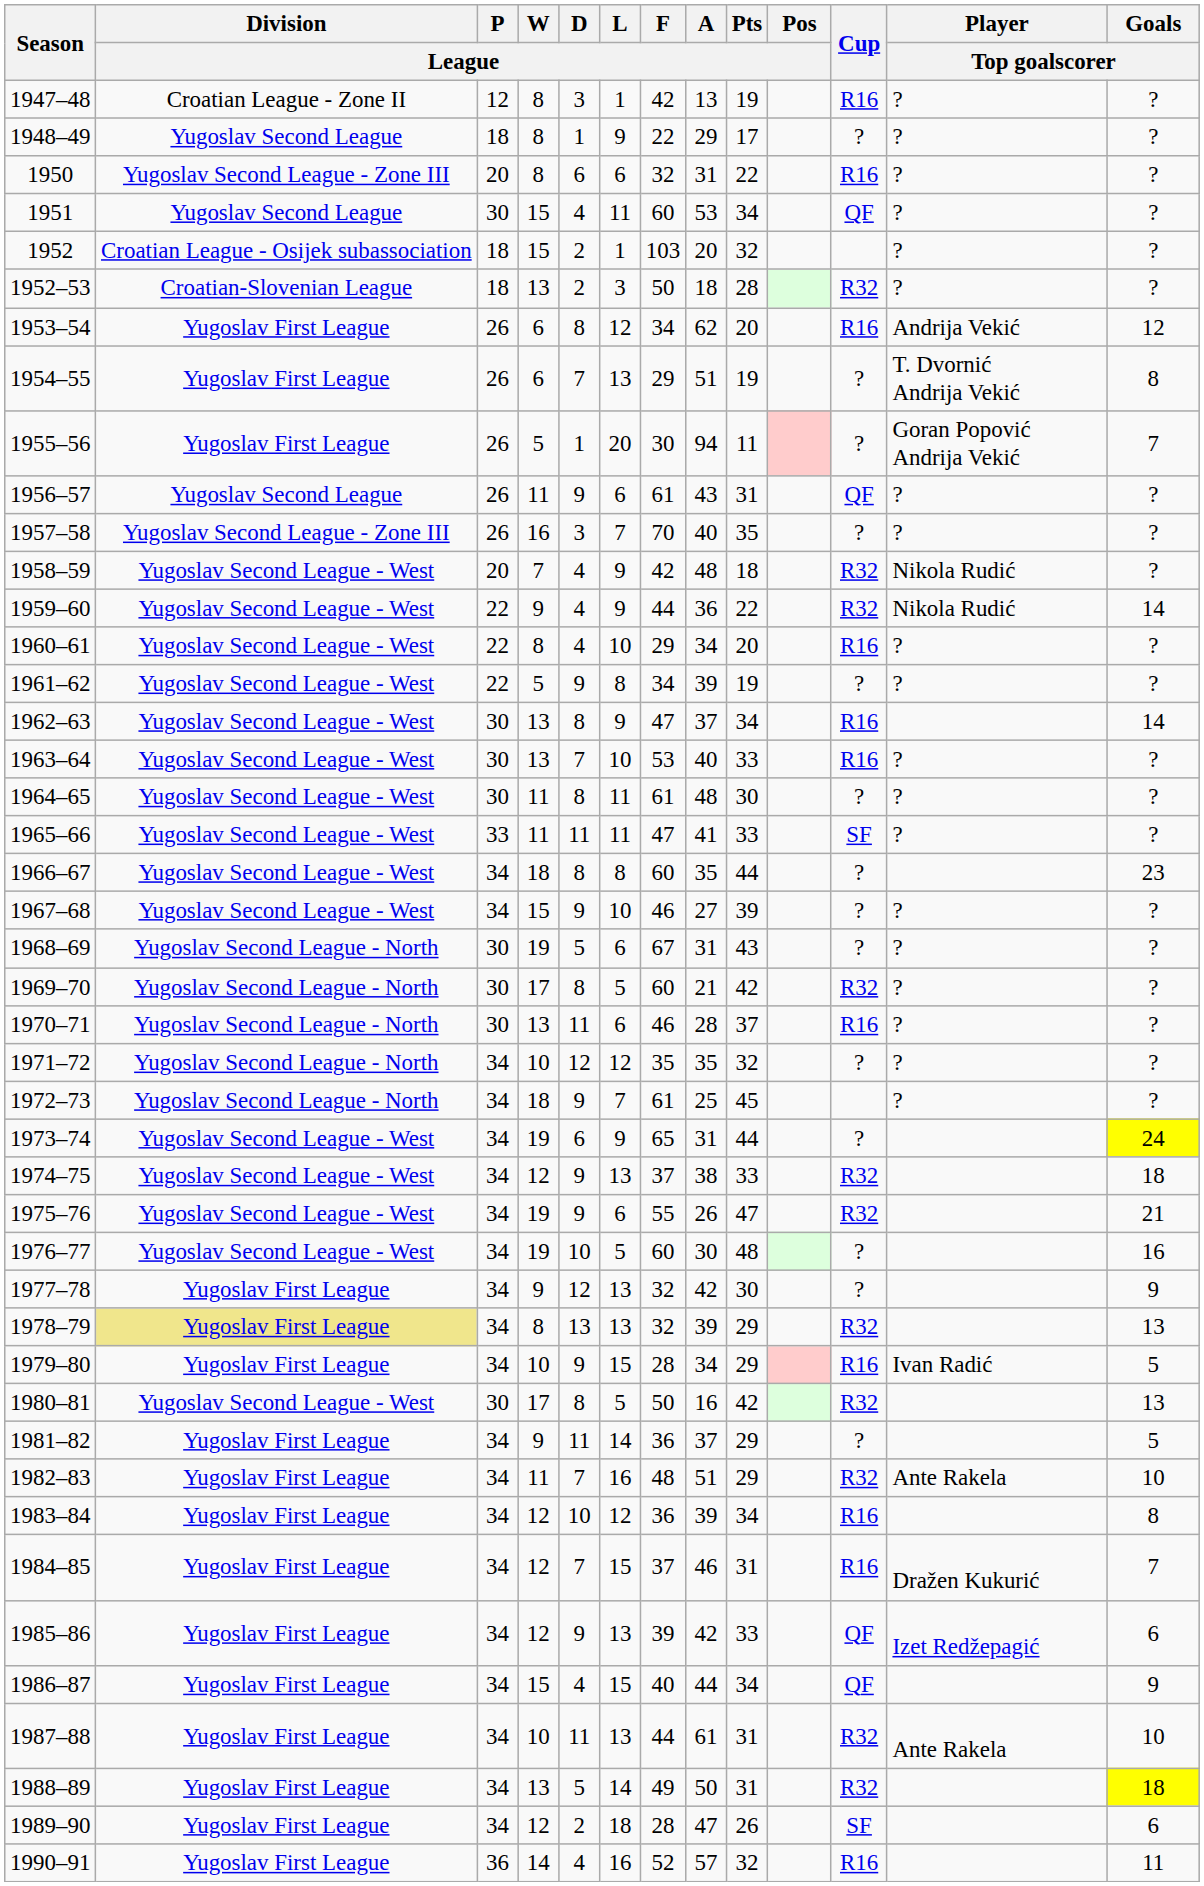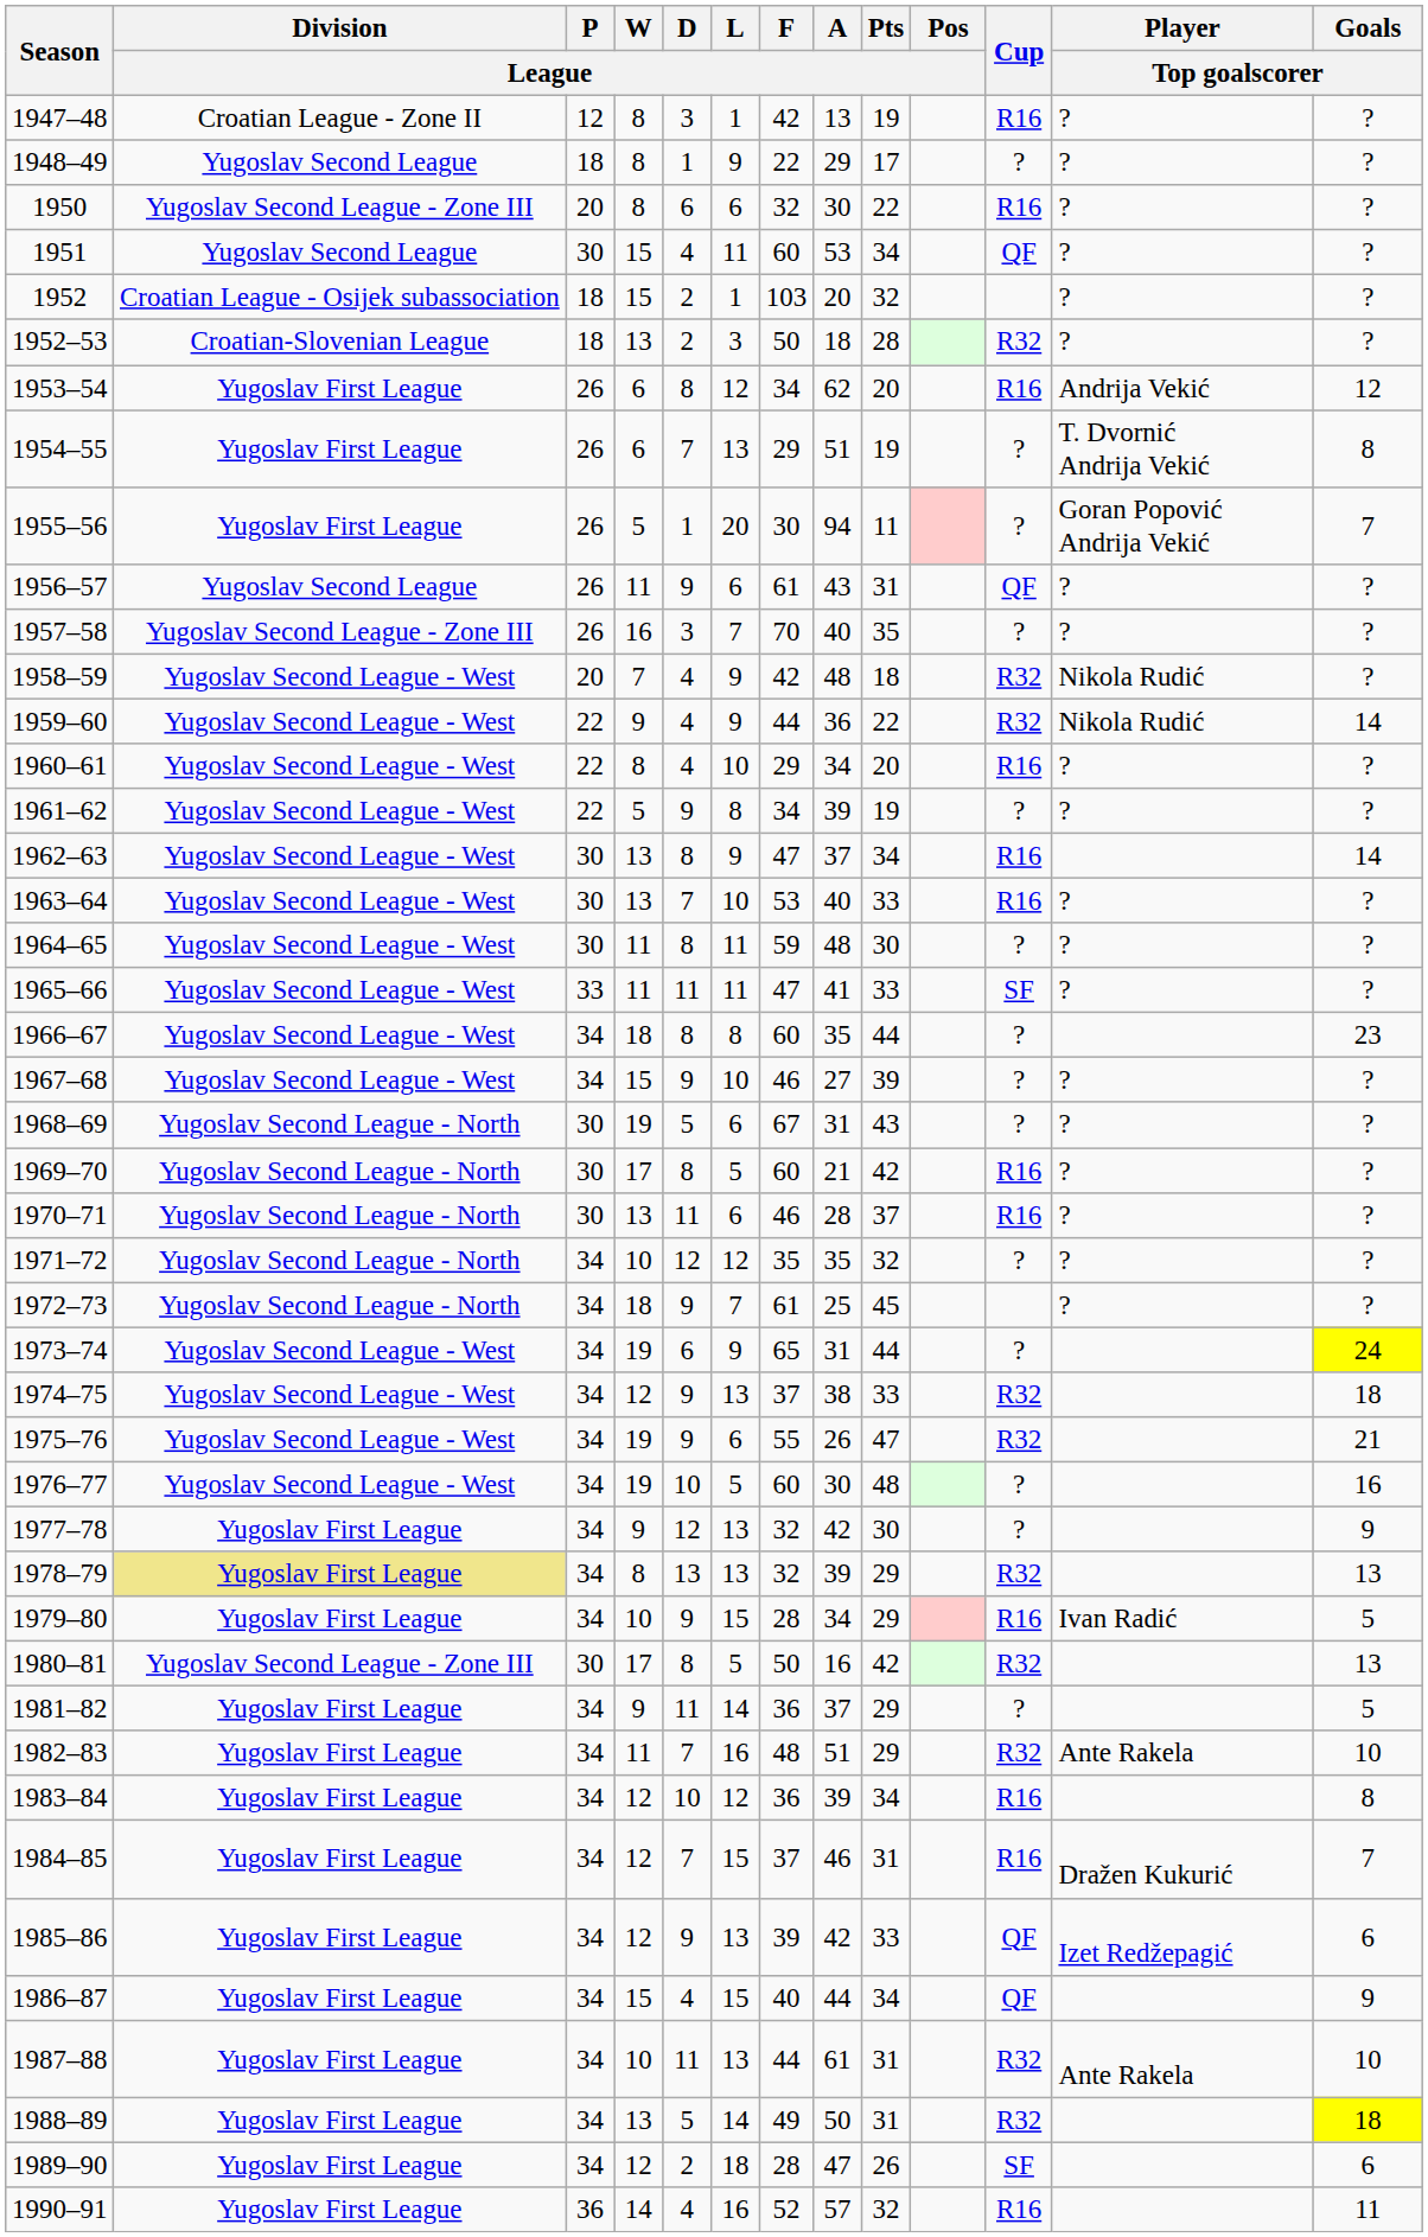 <table class="wikitable sortable" style="font-size:95%; text-align: center;">
 <tr>
 <th rowspan=2>Season</th>
 <th>Division</th>
 <th width="20">P</th>
 <th width="20">W</th>
 <th width="20">D</th>
 <th width="20">L</th>
 <th width="20">F</th>
 <th width="20">A</th>
 <th width="20">Pts</th>
 <th width="35">Pos</th>
 <th rowspan=2 width="30"><a href='#'>Cup</a></th>
 <th>Player</th>
 <th>Goals</th>
 </tr>
 <tr>
 <th class="unsortable" colspan=9>League</th>
 <th colspan=2 width="200">Top goalscorer</th>
 </tr>
 <tr>
 <td>1947–48</td>
 <td>Croatian League - Zone II</td>
 <td>12</td>
 <td>8</td>
 <td>3</td>
 <td>1</td>
 <td>42</td>
 <td>13</td>
 <td>19</td>
 <td></td>
 <td><a href='#'>R16</a></td>
 <td align="left">?</td>
 <td>?</td>
 </tr>
 <tr>
 <td>1948–49</td>
 <td><a href='#'>Yugoslav Second League</a></td>
 <td>18</td>
 <td>8</td>
 <td>1</td>
 <td>9</td>
 <td>22</td>
 <td>29</td>
 <td>17</td>
 <td></td>
 <td>?</td>
 <td align="left">?</td>
 <td>?</td>
 </tr>
 <tr>
 <td>1950</td>
 <td><a href='#'>Yugoslav Second League - Zone III</a></td>
 <td>20</td>
 <td>8</td>
 <td>6</td>
 <td>6</td>
 <td>32</td>
-<td>31</td>
+<td>30</td>
 <td>22</td>
 <td></td>
 <td><a href='#'>R16</a></td>
 <td align="left">?</td>
 <td>?</td>
 </tr>
 <tr>
 <td>1951</td>
 <td><a href='#'>Yugoslav Second League</a></td>
 <td>30</td>
 <td>15</td>
 <td>4</td>
 <td>11</td>
 <td>60</td>
 <td>53</td>
 <td>34</td>
 <td></td>
 <td><a href='#'>QF</a></td>
 <td align="left">?</td>
 <td>?</td>
 </tr>
 <tr>
 <td>1952</td>
 <td><a href='#'>Croatian League - Osijek subassociation</a></td>
 <td>18</td>
 <td>15</td>
 <td>2</td>
 <td>1</td>
 <td>103</td>
 <td>20</td>
 <td>32</td>
 <td></td>
 <td></td>
 <td align="left">?</td>
 <td>?</td>
 </tr>
 <tr>
 <td>1952–53</td>
 <td><a href='#'>Croatian-Slovenian League</a></td>
 <td>18</td>
 <td>13</td>
 <td>2</td>
 <td>3</td>
 <td>50</td>
 <td>18</td>
 <td>28</td>
 <td bgcolor="#DDFFDD"></td>
 <td><a href='#'>R32</a></td>
 <td align="left">?</td>
 <td>?</td>
 </tr>
 <tr>
 <td>1953–54</td>
 <td><a href='#'>Yugoslav First League</a></td>
 <td>26</td>
 <td>6</td>
 <td>8</td>
 <td>12</td>
 <td>34</td>
 <td>62</td>
 <td>20</td>
 <td></td>
 <td><a href='#'>R16</a></td>
 <td align="left">Andrija Vekić</td>
 <td>12</td>
 </tr>
 <tr>
 <td>1954–55</td>
 <td><a href='#'>Yugoslav First League</a></td>
 <td>26</td>
 <td>6</td>
 <td>7</td>
 <td>13</td>
 <td>29</td>
 <td>51</td>
 <td>19</td>
 <td></td>
 <td>?</td>
 <td align="left">T. Dvornić<br>Andrija Vekić</td>
 <td>8</td>
 </tr>
 <tr>
 <td>1955–56</td>
 <td><a href='#'>Yugoslav First League</a></td>
 <td>26</td>
 <td>5</td>
 <td>1</td>
 <td>20</td>
 <td>30</td>
 <td>94</td>
 <td>11</td>
 <td bgcolor="#FFCCCC"></td>
 <td>?</td>
 <td align="left">Goran Popović<br>Andrija Vekić</td>
 <td>7</td>
 </tr>
 <tr>
 <td>1956–57</td>
 <td><a href='#'>Yugoslav Second League</a></td>
 <td>26</td>
 <td>11</td>
 <td>9</td>
 <td>6</td>
 <td>61</td>
 <td>43</td>
 <td>31</td>
 <td></td>
 <td><a href='#'>QF</a></td>
 <td align="left">?</td>
 <td>?</td>
 </tr>
 <tr>
 <td>1957–58</td>
 <td><a href='#'>Yugoslav Second League - Zone III</a></td>
 <td>26</td>
 <td>16</td>
 <td>3</td>
 <td>7</td>
 <td>70</td>
 <td>40</td>
 <td>35</td>
 <td></td>
 <td>?</td>
 <td align="left">?</td>
 <td>?</td>
 </tr>
 <tr>
 <td>1958–59</td>
 <td><a href='#'>Yugoslav Second League - West</a></td>
 <td>20</td>
 <td>7</td>
 <td>4</td>
 <td>9</td>
 <td>42</td>
 <td>48</td>
 <td>18</td>
 <td></td>
 <td><a href='#'>R32</a></td>
 <td align="left">Nikola Rudić</td>
 <td>?</td>
 </tr>
 <tr>
 <td>1959–60</td>
 <td><a href='#'>Yugoslav Second League - West</a></td>
 <td>22</td>
 <td>9</td>
 <td>4</td>
 <td>9</td>
 <td>44</td>
 <td>36</td>
 <td>22</td>
 <td></td>
 <td><a href='#'>R32</a></td>
 <td align="left">Nikola Rudić</td>
 <td>14</td>
 </tr>
 <tr>
 <td>1960–61</td>
 <td><a href='#'>Yugoslav Second League - West</a></td>
 <td>22</td>
 <td>8</td>
 <td>4</td>
 <td>10</td>
 <td>29</td>
 <td>34</td>
 <td>20</td>
 <td></td>
 <td><a href='#'>R16</a></td>
 <td align="left">?</td>
 <td>?</td>
 </tr>
 <tr>
 <td>1961–62</td>
 <td><a href='#'>Yugoslav Second League - West</a></td>
 <td>22</td>
 <td>5</td>
 <td>9</td>
 <td>8</td>
 <td>34</td>
 <td>39</td>
 <td>19</td>
 <td></td>
 <td>?</td>
 <td align="left">?</td>
 <td>?</td>
 </tr>
 <tr>
 <td>1962–63</td>
 <td><a href='#'>Yugoslav Second League - West</a></td>
 <td>30</td>
 <td>13</td>
 <td>8</td>
 <td>9</td>
 <td>47</td>
 <td>37</td>
 <td>34</td>
 <td></td>
 <td><a href='#'>R16</a></td>
 <td align="left"></td>
 <td>14</td>
 </tr>
 <tr>
 <td>1963–64</td>
 <td><a href='#'>Yugoslav Second League - West</a></td>
 <td>30</td>
 <td>13</td>
 <td>7</td>
 <td>10</td>
 <td>53</td>
 <td>40</td>
 <td>33</td>
 <td></td>
 <td><a href='#'>R16</a></td>
 <td align="left">?</td>
 <td>?</td>
 </tr>
 <tr>
 <td>1964–65</td>
 <td><a href='#'>Yugoslav Second League - West</a></td>
 <td>30</td>
 <td>11</td>
 <td>8</td>
 <td>11</td>
-<td>61</td>
+<td>59</td>
 <td>48</td>
 <td>30</td>
 <td></td>
 <td>?</td>
 <td align="left">?</td>
 <td>?</td>
 </tr>
 <tr>
 <td>1965–66</td>
 <td><a href='#'>Yugoslav Second League - West</a></td>
 <td>33</td>
 <td>11</td>
 <td>11</td>
 <td>11</td>
 <td>47</td>
 <td>41</td>
 <td>33</td>
 <td></td>
 <td><a href='#'>SF</a></td>
 <td align="left">?</td>
 <td>?</td>
 </tr>
 <tr>
 <td>1966–67</td>
 <td><a href='#'>Yugoslav Second League - West</a></td>
 <td>34</td>
 <td>18</td>
 <td>8</td>
 <td>8</td>
 <td>60</td>
 <td>35</td>
 <td>44</td>
 <td></td>
 <td>?</td>
 <td align="left"></td>
 <td>23</td>
 </tr>
 <tr>
 <td>1967–68</td>
 <td><a href='#'>Yugoslav Second League - West</a></td>
 <td>34</td>
 <td>15</td>
 <td>9</td>
 <td>10</td>
 <td>46</td>
 <td>27</td>
 <td>39</td>
 <td></td>
 <td>?</td>
 <td align="left">?</td>
 <td>?</td>
 </tr>
 <tr>
 <td>1968–69</td>
 <td><a href='#'>Yugoslav Second League - North</a></td>
 <td>30</td>
 <td>19</td>
 <td>5</td>
 <td>6</td>
 <td>67</td>
 <td>31</td>
 <td>43</td>
 <td></td>
 <td>?</td>
 <td align="left">?</td>
 <td>?</td>
 </tr>
 <tr>
 <td>1969–70</td>
 <td><a href='#'>Yugoslav Second League - North</a></td>
 <td>30</td>
 <td>17</td>
 <td>8</td>
 <td>5</td>
 <td>60</td>
 <td>21</td>
 <td>42</td>
 <td></td>
-<td><a href='#'>R32</a></td>
+<td><a href='#'>R16</a></td>
 <td align="left">?</td>
 <td>?</td>
 </tr>
 <tr>
 <td>1970–71</td>
 <td><a href='#'>Yugoslav Second League - North</a></td>
 <td>30</td>
 <td>13</td>
 <td>11</td>
 <td>6</td>
 <td>46</td>
 <td>28</td>
 <td>37</td>
 <td></td>
 <td><a href='#'>R16</a></td>
 <td align="left">?</td>
 <td>?</td>
 </tr>
 <tr>
 <td>1971–72</td>
 <td><a href='#'>Yugoslav Second League - North</a></td>
 <td>34</td>
 <td>10</td>
 <td>12</td>
 <td>12</td>
 <td>35</td>
 <td>35</td>
 <td>32</td>
 <td></td>
 <td>?</td>
 <td align="left">?</td>
 <td>?</td>
 </tr>
 <tr>
 <td>1972–73</td>
 <td><a href='#'>Yugoslav Second League - North</a></td>
 <td>34</td>
 <td>18</td>
 <td>9</td>
 <td>7</td>
 <td>61</td>
 <td>25</td>
 <td>45</td>
 <td></td>
 <td></td>
 <td align="left">?</td>
 <td>?</td>
 </tr>
 <tr>
 <td>1973–74</td>
 <td><a href='#'>Yugoslav Second League - West</a></td>
 <td>34</td>
 <td>19</td>
 <td>6</td>
 <td>9</td>
 <td>65</td>
 <td>31</td>
 <td>44</td>
 <td></td>
 <td>?</td>
 <td align="left"></td>
 <td bgcolor=yellow>24</td>
 </tr>
 <tr>
 <td>1974–75</td>
 <td><a href='#'>Yugoslav Second League - West</a></td>
 <td>34</td>
 <td>12</td>
 <td>9</td>
 <td>13</td>
 <td>37</td>
 <td>38</td>
 <td>33</td>
 <td></td>
 <td><a href='#'>R32</a></td>
 <td align="left"></td>
 <td>18</td>
 </tr>
 <tr>
 <td>1975–76</td>
 <td><a href='#'>Yugoslav Second League - West</a></td>
 <td>34</td>
 <td>19</td>
 <td>9</td>
 <td>6</td>
 <td>55</td>
 <td>26</td>
 <td>47</td>
 <td></td>
 <td><a href='#'>R32</a></td>
 <td align="left"></td>
 <td>21</td>
 </tr>
 <tr>
 <td>1976–77</td>
 <td><a href='#'>Yugoslav Second League - West</a></td>
 <td>34</td>
 <td>19</td>
 <td>10</td>
 <td>5</td>
 <td>60</td>
 <td>30</td>
 <td>48</td>
 <td bgcolor="#DDFFDD"></td>
 <td>?</td>
 <td align="left"></td>
 <td>16</td>
 </tr>
 <tr>
 <td>1977–78</td>
 <td><a href='#'>Yugoslav First League</a></td>
 <td>34</td>
 <td>9</td>
 <td>12</td>
 <td>13</td>
 <td>32</td>
 <td>42</td>
 <td>30</td>
 <td></td>
 <td>?</td>
 <td align="left"></td>
 <td>9</td>
 </tr>
 <tr>
 <td>1978–79</td>
 <td style="background: khaki;"><a href='#'>Yugoslav First League</a></td>
 <td>34</td>
 <td>8</td>
 <td>13</td>
 <td>13</td>
 <td>32</td>
 <td>39</td>
 <td>29</td>
 <td></td>
 <td><a href='#'>R32</a></td>
 <td align="left"></td>
 <td>13</td>
 </tr>
 <tr>
 <td>1979–80</td>
 <td><a href='#'>Yugoslav First League</a></td>
 <td>34</td>
 <td>10</td>
 <td>9</td>
 <td>15</td>
 <td>28</td>
 <td>34</td>
 <td>29</td>
 <td bgcolor="#FFCCCC"></td>
 <td><a href='#'>R16</a></td>
 <td align="left">Ivan Radić</td>
 <td>5</td>
 </tr>
 <tr>
 <td>1980–81</td>
-<td><a href='#'>Yugoslav Second League - West</a></td>
+<td><a href='#'>Yugoslav Second League - Zone III</a></td>
 <td>30</td>
 <td>17</td>
 <td>8</td>
 <td>5</td>
 <td>50</td>
 <td>16</td>
 <td>42</td>
 <td bgcolor="#DDFFDD"></td>
 <td><a href='#'>R32</a></td>
 <td align="left"></td>
 <td>13</td>
 </tr>
 <tr>
 <td>1981–82</td>
 <td><a href='#'>Yugoslav First League</a></td>
 <td>34</td>
 <td>9</td>
 <td>11</td>
 <td>14</td>
 <td>36</td>
 <td>37</td>
 <td>29</td>
 <td></td>
 <td>?</td>
 <td align="left"></td>
 <td>5</td>
 </tr>
 <tr>
 <td>1982–83</td>
 <td><a href='#'>Yugoslav First League</a></td>
 <td>34</td>
 <td>11</td>
 <td>7</td>
 <td>16</td>
 <td>48</td>
 <td>51</td>
 <td>29</td>
 <td></td>
 <td><a href='#'>R32</a></td>
 <td align="left">Ante Rakela</td>
 <td>10</td>
 </tr>
 <tr>
 <td>1983–84</td>
 <td><a href='#'>Yugoslav First League</a></td>
 <td>34</td>
 <td>12</td>
 <td>10</td>
 <td>12</td>
 <td>36</td>
 <td>39</td>
 <td>34</td>
 <td></td>
 <td><a href='#'>R16</a></td>
 <td align="left"></td>
 <td>8</td>
 </tr>
 <tr>
 <td>1984–85</td>
 <td><a href='#'>Yugoslav First League</a></td>
 <td>34</td>
 <td>12</td>
 <td>7</td>
 <td>15</td>
 <td>37</td>
 <td>46</td>
 <td>31</td>
 <td></td>
 <td><a href='#'>R16</a></td>
 <td align="left"><br>Dražen Kukurić</td>
 <td>7</td>
 </tr>
 <tr>
 <td>1985–86</td>
 <td><a href='#'>Yugoslav First League</a></td>
 <td>34</td>
 <td>12</td>
 <td>9</td>
 <td>13</td>
 <td>39</td>
 <td>42</td>
 <td>33</td>
 <td></td>
 <td><a href='#'>QF</a></td>
 <td align="left"><br><a href='#'>Izet Redžepagić</a></td>
 <td>6</td>
 </tr>
 <tr>
 <td>1986–87</td>
 <td><a href='#'>Yugoslav First League</a></td>
 <td>34</td>
 <td>15</td>
 <td>4</td>
 <td>15</td>
 <td>40</td>
 <td>44</td>
 <td>34</td>
 <td></td>
 <td><a href='#'>QF</a></td>
 <td align="left"></td>
 <td>9</td>
 </tr>
 <tr>
 <td>1987–88</td>
 <td><a href='#'>Yugoslav First League</a></td>
 <td>34</td>
 <td>10</td>
 <td>11</td>
 <td>13</td>
 <td>44</td>
 <td>61</td>
 <td>31</td>
 <td></td>
 <td><a href='#'>R32</a></td>
 <td align="left"><br>Ante Rakela</td>
 <td>10</td>
 </tr>
 <tr>
 <td>1988–89</td>
 <td><a href='#'>Yugoslav First League</a></td>
 <td>34</td>
 <td>13</td>
 <td>5</td>
 <td>14</td>
 <td>49</td>
 <td>50</td>
 <td>31</td>
 <td></td>
 <td><a href='#'>R32</a></td>
 <td align="left"></td>
 <td bgcolor=yellow>18</td>
 </tr>
 <tr>
 <td>1989–90</td>
 <td><a href='#'>Yugoslav First League</a></td>
 <td>34</td>
 <td>12</td>
 <td>2</td>
 <td>18</td>
 <td>28</td>
 <td>47</td>
 <td>26</td>
 <td></td>
 <td><a href='#'>SF</a></td>
 <td align="left"></td>
 <td>6</td>
 </tr>
 <tr>
 <td>1990–91</td>
 <td><a href='#'>Yugoslav First League</a></td>
 <td>36</td>
 <td>14</td>
 <td>4</td>
 <td>16</td>
 <td>52</td>
 <td>57</td>
 <td>32</td>
 <td></td>
 <td><a href='#'>R16</a></td>
 <td align="left"></td>
 <td>11</td>
 </tr>
 </table>
